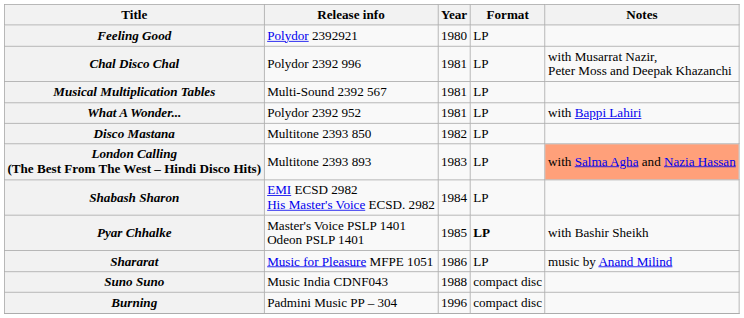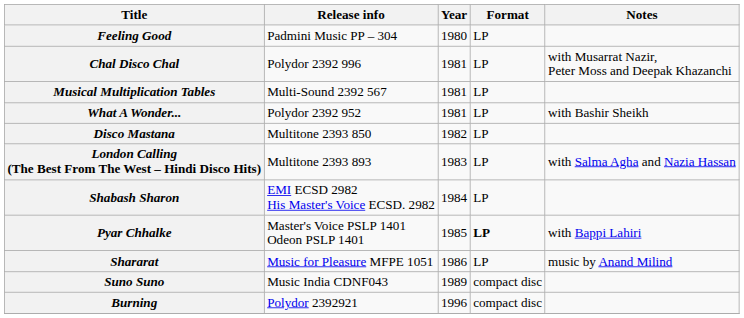 <table class="wikitable plainrowheaders sortable">
 <tr>
 <th scope="col">Title</th>
 <th scope="col">Release info</th>
 <th scope="col">Year</th>
 <th scope="col">Format</th>
 <th scope="col" class="unsortable">Notes</th>
 </tr>
 <tr>
 <th scope="row"><em>Feeling Good</em></th>
-<td><a href='#'>Polydor</a> 2392921</td>
+<td>Padmini Music PP – 304</td>
 <td>1980</td>
 <td>LP</td>
 <td></td>
 </tr>
 <tr>
 <th scope="row"><em>Chal Disco Chal</em></th>
 <td>Polydor 2392 996</td>
 <td>1981</td>
 <td>LP</td>
 <td>with Musarrat Nazir,<br>Peter Moss and Deepak Khazanchi</td>
 </tr>
 <tr>
 <th scope="row"><em>Musical Multiplication Tables</em></th>
 <td>Multi-Sound 2392 567</td>
 <td>1981</td>
 <td>LP</td>
 <td></td>
 </tr>
 <tr>
 <th scope="row"><em>What A Wonder...</em></th>
 <td>Polydor 2392 952</td>
 <td>1981</td>
 <td>LP</td>
-<td>with <a href='#'>Bappi Lahiri</a></td>
+<td>with Bashir Sheikh</td>
 </tr>
 <tr>
 <th scope="row"><em>Disco Mastana</em></th>
 <td>Multitone 2393 850</td>
 <td>1982</td>
 <td>LP</td>
 <td></td>
 </tr>
 <tr>
 <th scope="row"><em>London Calling</em><br>(The Best From The West – Hindi Disco Hits)</th>
 <td>Multitone 2393 893</td>
 <td>1983</td>
 <td>LP</td>
-<td style="background: lightsalmon;">with <a href='#'>Salma Agha</a> and <a href='#'>Nazia Hassan</a></td>
+<td>with <a href='#'>Salma Agha</a> and <a href='#'>Nazia Hassan</a></td>
 </tr>
 <tr>
 <th scope="row"><em>Shabash Sharon</em></th>
 <td><a href='#'>EMI</a> ECSD 2982<br><a href='#'>His Master's Voice</a> ECSD. 2982</td>
 <td>1984</td>
 <td>LP</td>
 <td></td>
 </tr>
 <tr>
 <th scope="row"><em>Pyar Chhalke</em></th>
 <td>Master's Voice PSLP 1401<br>Odeon PSLP 1401</td>
 <td>1985</td>
 <td><strong>LP</strong></td>
-<td>with Bashir Sheikh</td>
+<td>with <a href='#'>Bappi Lahiri</a></td>
 </tr>
 <tr>
 <th scope="row"><em>Shararat </em></th>
 <td><a href='#'>Music for Pleasure</a> MFPE 1051</td>
 <td>1986</td>
 <td>LP</td>
 <td>music by <a href='#'>Anand Milind</a></td>
 </tr>
 <tr>
 <th scope="row"><em>Suno Suno</em></th>
 <td>Music India CDNF043</td>
-<td>1988</td>
+<td>1989</td>
 <td>compact disc</td>
 <td></td>
 </tr>
 <tr>
 <th scope="row"><em>Burning </em></th>
-<td>Padmini Music PP – 304</td>
+<td><a href='#'>Polydor</a> 2392921</td>
 <td>1996</td>
 <td>compact disc</td>
 <td></td>
 </tr>
 <tr>
 </tr>
 </table>
